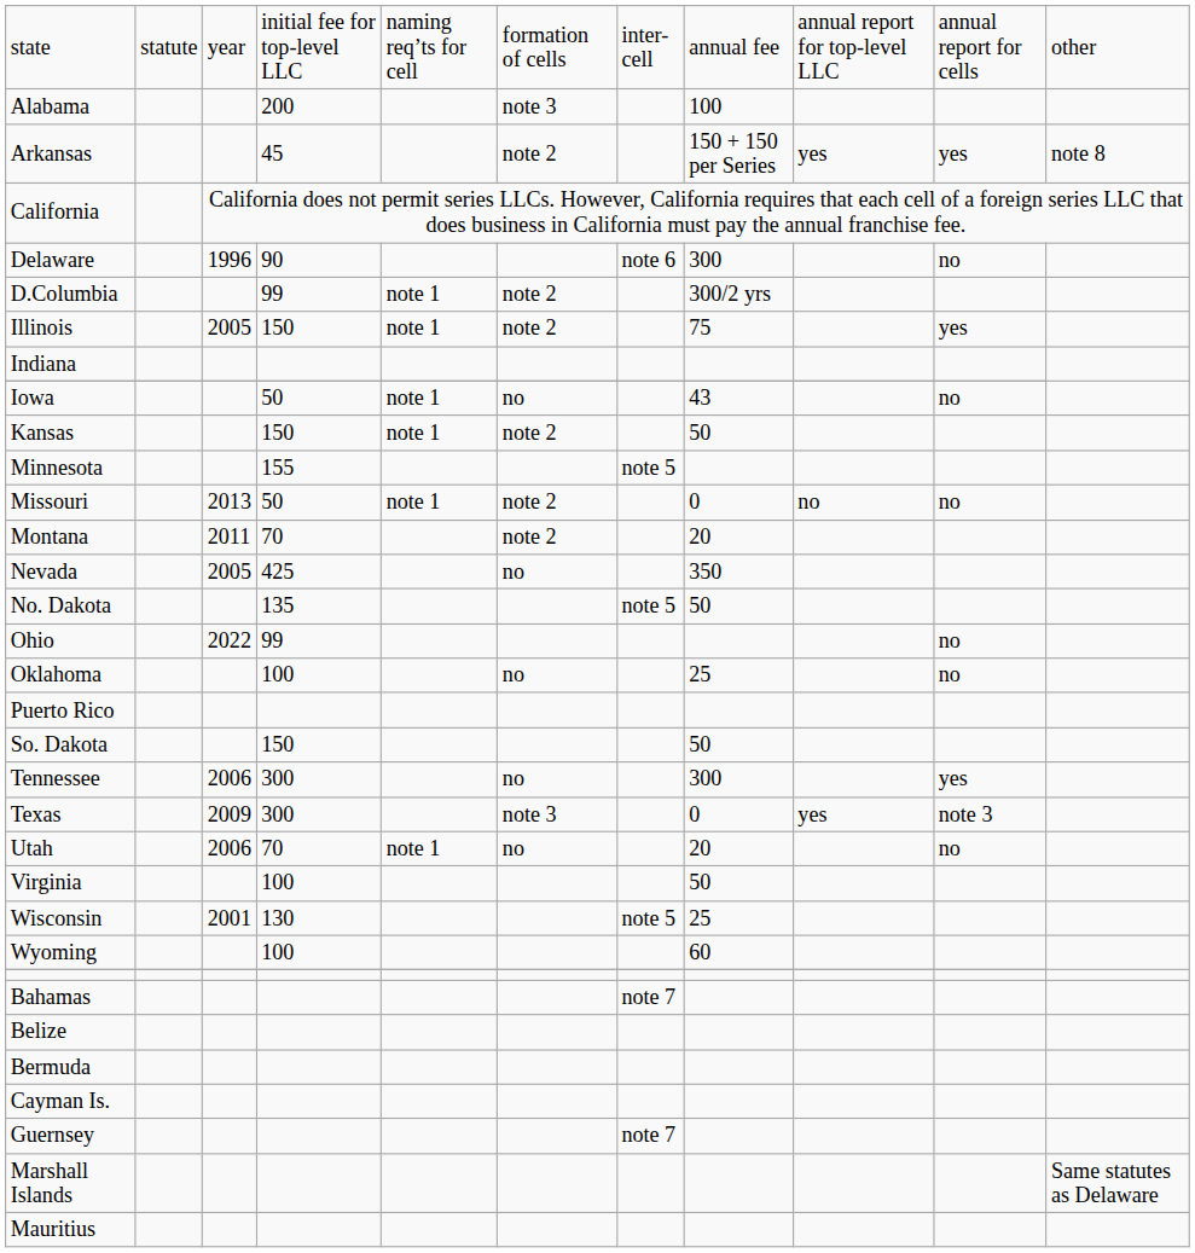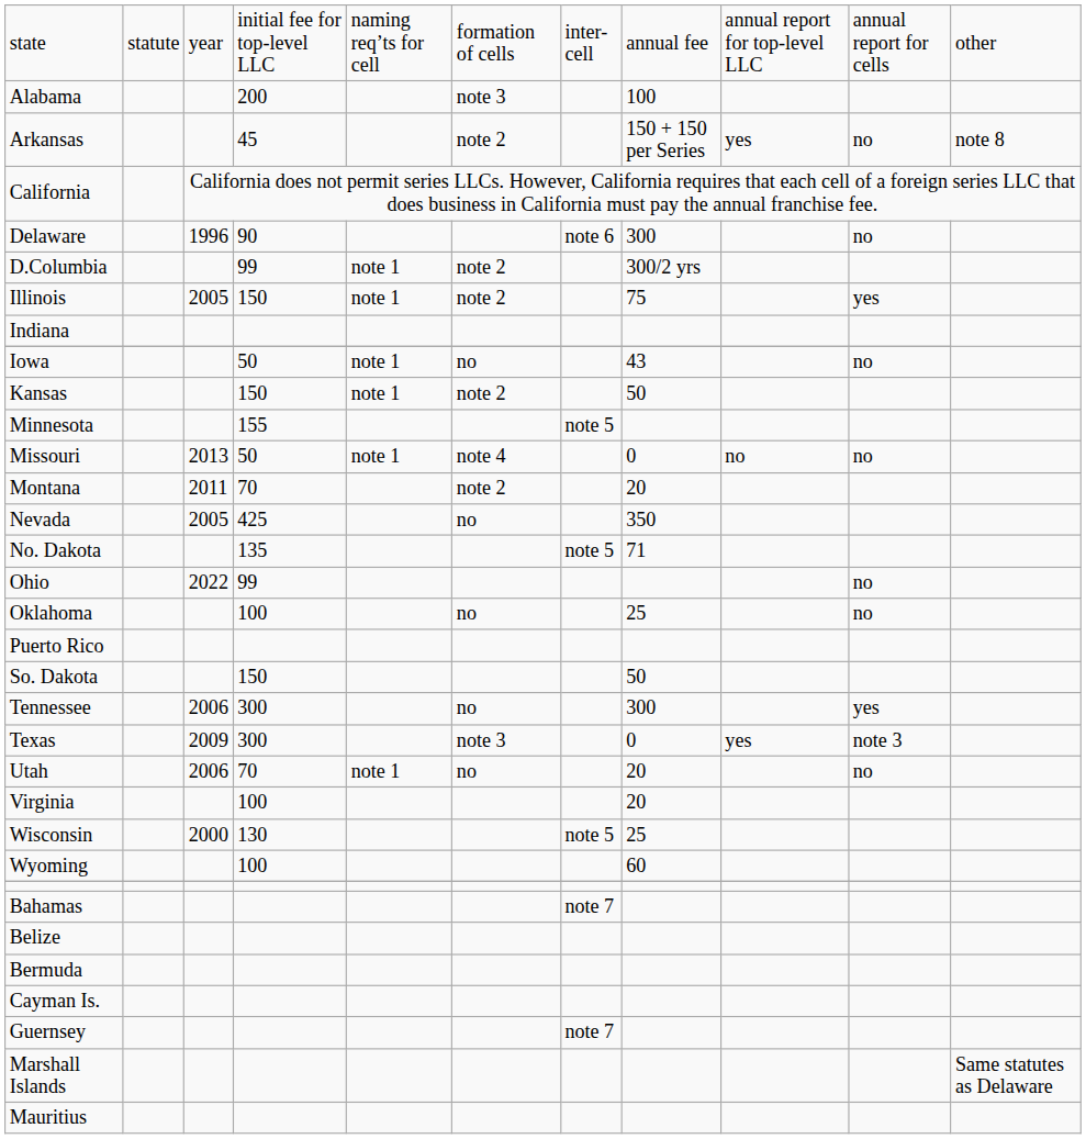 <table class="wikitable sortable">
 <tr>
 <td>state</td>
 <td>statute</td>
 <td>year</td>
 <td>initial fee for top-level LLC</td>
 <td>naming req’ts for cell</td>
 <td>formation of cells</td>
 <td>inter-cell</td>
 <td>annual fee</td>
 <td>annual report for top-level LLC</td>
 <td>annual report for cells</td>
 <td>other</td>
 </tr>
 <tr>
 <td>Alabama</td>
 <td></td>
 <td></td>
 <td>200</td>
 <td></td>
 <td>note 3</td>
 <td></td>
 <td>100</td>
 <td></td>
 <td></td>
 </tr>
 <tr>
 <td>Arkansas</td>
 <td></td>
 <td></td>
 <td>45</td>
 <td></td>
 <td>note 2</td>
 <td></td>
 <td>150 + 150 per Series</td>
 <td>yes</td>
-<td>yes</td>
+<td>no</td>
 <td>note 8</td>
 </tr>
 <tr>
 <td>California</td>
 <td></td>
 <td colspan=9 style="text-align: center;">California does not permit series LLCs.  However, California requires that each cell of a foreign series LLC that does business in California must pay the annual franchise fee.</td>
 </tr>
 <tr>
 <td>Delaware</td>
 <td></td>
 <td>1996</td>
 <td>90</td>
 <td></td>
 <td></td>
 <td>note 6</td>
 <td>300</td>
 <td></td>
 <td>no</td>
 </tr>
 <tr>
 <td>D.Columbia</td>
 <td></td>
 <td></td>
 <td>99</td>
 <td>note 1</td>
 <td>note 2</td>
 <td></td>
 <td>300/2 yrs</td>
 <td></td>
 <td></td>
 <td></td>
 </tr>
 <tr>
 <td>Illinois</td>
 <td></td>
 <td>2005</td>
 <td>150</td>
 <td>note 1</td>
 <td>note 2</td>
 <td></td>
 <td>75</td>
 <td></td>
 <td>yes</td>
 <td></td>
 </tr>
 <tr>
 <td>Indiana</td>
 <td></td>
 <td></td>
 <td></td>
 <td></td>
 <td></td>
 <td></td>
 <td></td>
 <td></td>
 <td></td>
 </tr>
 <tr>
 </tr>
 <tr>
 <td>Iowa</td>
 <td></td>
 <td></td>
 <td>50</td>
 <td>note 1</td>
 <td>no</td>
 <td></td>
 <td>43</td>
 <td></td>
 <td>no</td>
 <td></td>
 </tr>
 <tr>
 <td>Kansas</td>
 <td></td>
 <td></td>
 <td>150</td>
 <td>note 1</td>
 <td>note 2</td>
 <td></td>
 <td>50</td>
 <td></td>
 <td></td>
 <td></td>
 </tr>
 <tr>
 <td>Minnesota</td>
 <td></td>
 <td></td>
 <td>155</td>
 <td></td>
 <td></td>
 <td>note 5</td>
 <td></td>
 <td></td>
 <td></td>
 <td></td>
 </tr>
 <tr>
 <td>Missouri</td>
 <td></td>
 <td>2013</td>
 <td>50</td>
 <td>note 1</td>
-<td>note 2</td>
+<td>note 4</td>
 <td></td>
 <td>0</td>
 <td>no</td>
 <td>no</td>
 <td></td>
 </tr>
 <tr>
 <td>Montana</td>
 <td></td>
 <td>2011</td>
 <td>70</td>
 <td></td>
 <td>note 2</td>
 <td></td>
 <td>20</td>
 <td></td>
 <td></td>
 <td></td>
 </tr>
 <tr>
 <td>Nevada</td>
 <td></td>
 <td>2005</td>
 <td>425</td>
 <td></td>
 <td>no</td>
 <td></td>
 <td>350</td>
 <td></td>
 <td></td>
 <td></td>
 </tr>
 <tr>
 <td>No. Dakota</td>
 <td></td>
 <td></td>
 <td>135</td>
 <td></td>
 <td></td>
 <td>note 5</td>
-<td>50</td>
+<td>71</td>
 <td></td>
 <td></td>
 <td></td>
 </tr>
 <tr>
 <td>Ohio</td>
 <td></td>
 <td>2022</td>
 <td>99</td>
 <td></td>
 <td></td>
 <td></td>
 <td></td>
 <td></td>
 <td>no</td>
 <td></td>
 </tr>
 <tr>
 <td>Oklahoma</td>
 <td></td>
 <td></td>
 <td>100</td>
 <td></td>
 <td>no</td>
 <td></td>
 <td>25</td>
 <td></td>
 <td>no</td>
 <td></td>
 </tr>
 <tr>
 <td>Puerto Rico</td>
 <td></td>
 <td></td>
 <td></td>
 <td></td>
 <td></td>
 <td></td>
 <td></td>
 <td></td>
 <td></td>
 <td></td>
 </tr>
 <tr>
 <td>So. Dakota</td>
 <td></td>
 <td></td>
 <td>150</td>
 <td></td>
 <td></td>
 <td></td>
 <td>50</td>
 <td></td>
 <td></td>
 <td></td>
 </tr>
 <tr>
 <td>Tennessee</td>
 <td></td>
 <td>2006</td>
 <td>300</td>
 <td></td>
 <td>no</td>
 <td></td>
 <td>300</td>
 <td></td>
 <td>yes</td>
 <td></td>
 </tr>
 <tr>
 <td>Texas</td>
 <td></td>
 <td>2009</td>
 <td>300</td>
 <td></td>
 <td>note 3</td>
 <td></td>
 <td>0</td>
 <td>yes</td>
 <td>note 3</td>
 <td></td>
 </tr>
 <tr>
 <td>Utah</td>
 <td></td>
 <td>2006</td>
 <td>70</td>
 <td>note 1</td>
 <td>no</td>
 <td></td>
 <td>20</td>
 <td></td>
 <td>no</td>
 <td></td>
 </tr>
 <tr>
 <td>Virginia</td>
 <td></td>
 <td></td>
 <td>100</td>
 <td></td>
 <td></td>
 <td></td>
-<td>50</td>
+<td>20</td>
 <td></td>
 <td></td>
 <td></td>
 </tr>
 <tr>
 <td>Wisconsin</td>
 <td></td>
-<td>2001</td>
+<td>2000</td>
 <td>130</td>
 <td></td>
 <td></td>
 <td>note 5</td>
 <td>25</td>
 <td></td>
 <td></td>
 <td></td>
 </tr>
 <tr>
 <td>Wyoming</td>
 <td></td>
 <td></td>
 <td>100</td>
 <td></td>
 <td></td>
 <td></td>
 <td>60</td>
 <td></td>
 <td></td>
 <td></td>
 </tr>
 <tr>
 </tr>
 <tr>
 <td></td>
 <td></td>
 <td></td>
 <td></td>
 <td></td>
 <td></td>
 <td></td>
 <td></td>
 <td></td>
 <td></td>
 </tr>
 <tr>
 <td>Bahamas</td>
 <td></td>
 <td></td>
 <td></td>
 <td></td>
 <td></td>
 <td>note 7</td>
 <td></td>
 <td></td>
 <td></td>
 <td></td>
 </tr>
 <tr>
 <td>Belize</td>
 <td></td>
 <td></td>
 <td></td>
 <td></td>
 <td></td>
 <td></td>
 <td></td>
 <td></td>
 <td></td>
 <td></td>
 </tr>
 <tr>
 <td>Bermuda</td>
 <td></td>
 <td></td>
 <td></td>
 <td></td>
 <td></td>
 <td></td>
 <td></td>
 <td></td>
 <td></td>
 <td></td>
 </tr>
 <tr>
 <td>Cayman Is.</td>
 <td></td>
 <td></td>
 <td></td>
 <td></td>
 <td></td>
 <td></td>
 <td></td>
 <td></td>
 <td></td>
 <td></td>
 </tr>
 <tr>
 <td>Guernsey</td>
 <td></td>
 <td></td>
 <td></td>
 <td></td>
 <td></td>
 <td>note 7</td>
 <td></td>
 <td></td>
 <td></td>
 <td></td>
 </tr>
 <tr>
 <td>Marshall Islands</td>
 <td></td>
 <td></td>
 <td></td>
 <td></td>
 <td></td>
 <td></td>
 <td></td>
 <td></td>
 <td></td>
 <td>Same statutes as Delaware</td>
 </tr>
 <tr>
 <td>Mauritius</td>
 <td></td>
 <td></td>
 <td></td>
 <td></td>
 <td></td>
 <td></td>
 <td></td>
 <td></td>
 <td></td>
 <td></td>
 </tr>
 </table>
